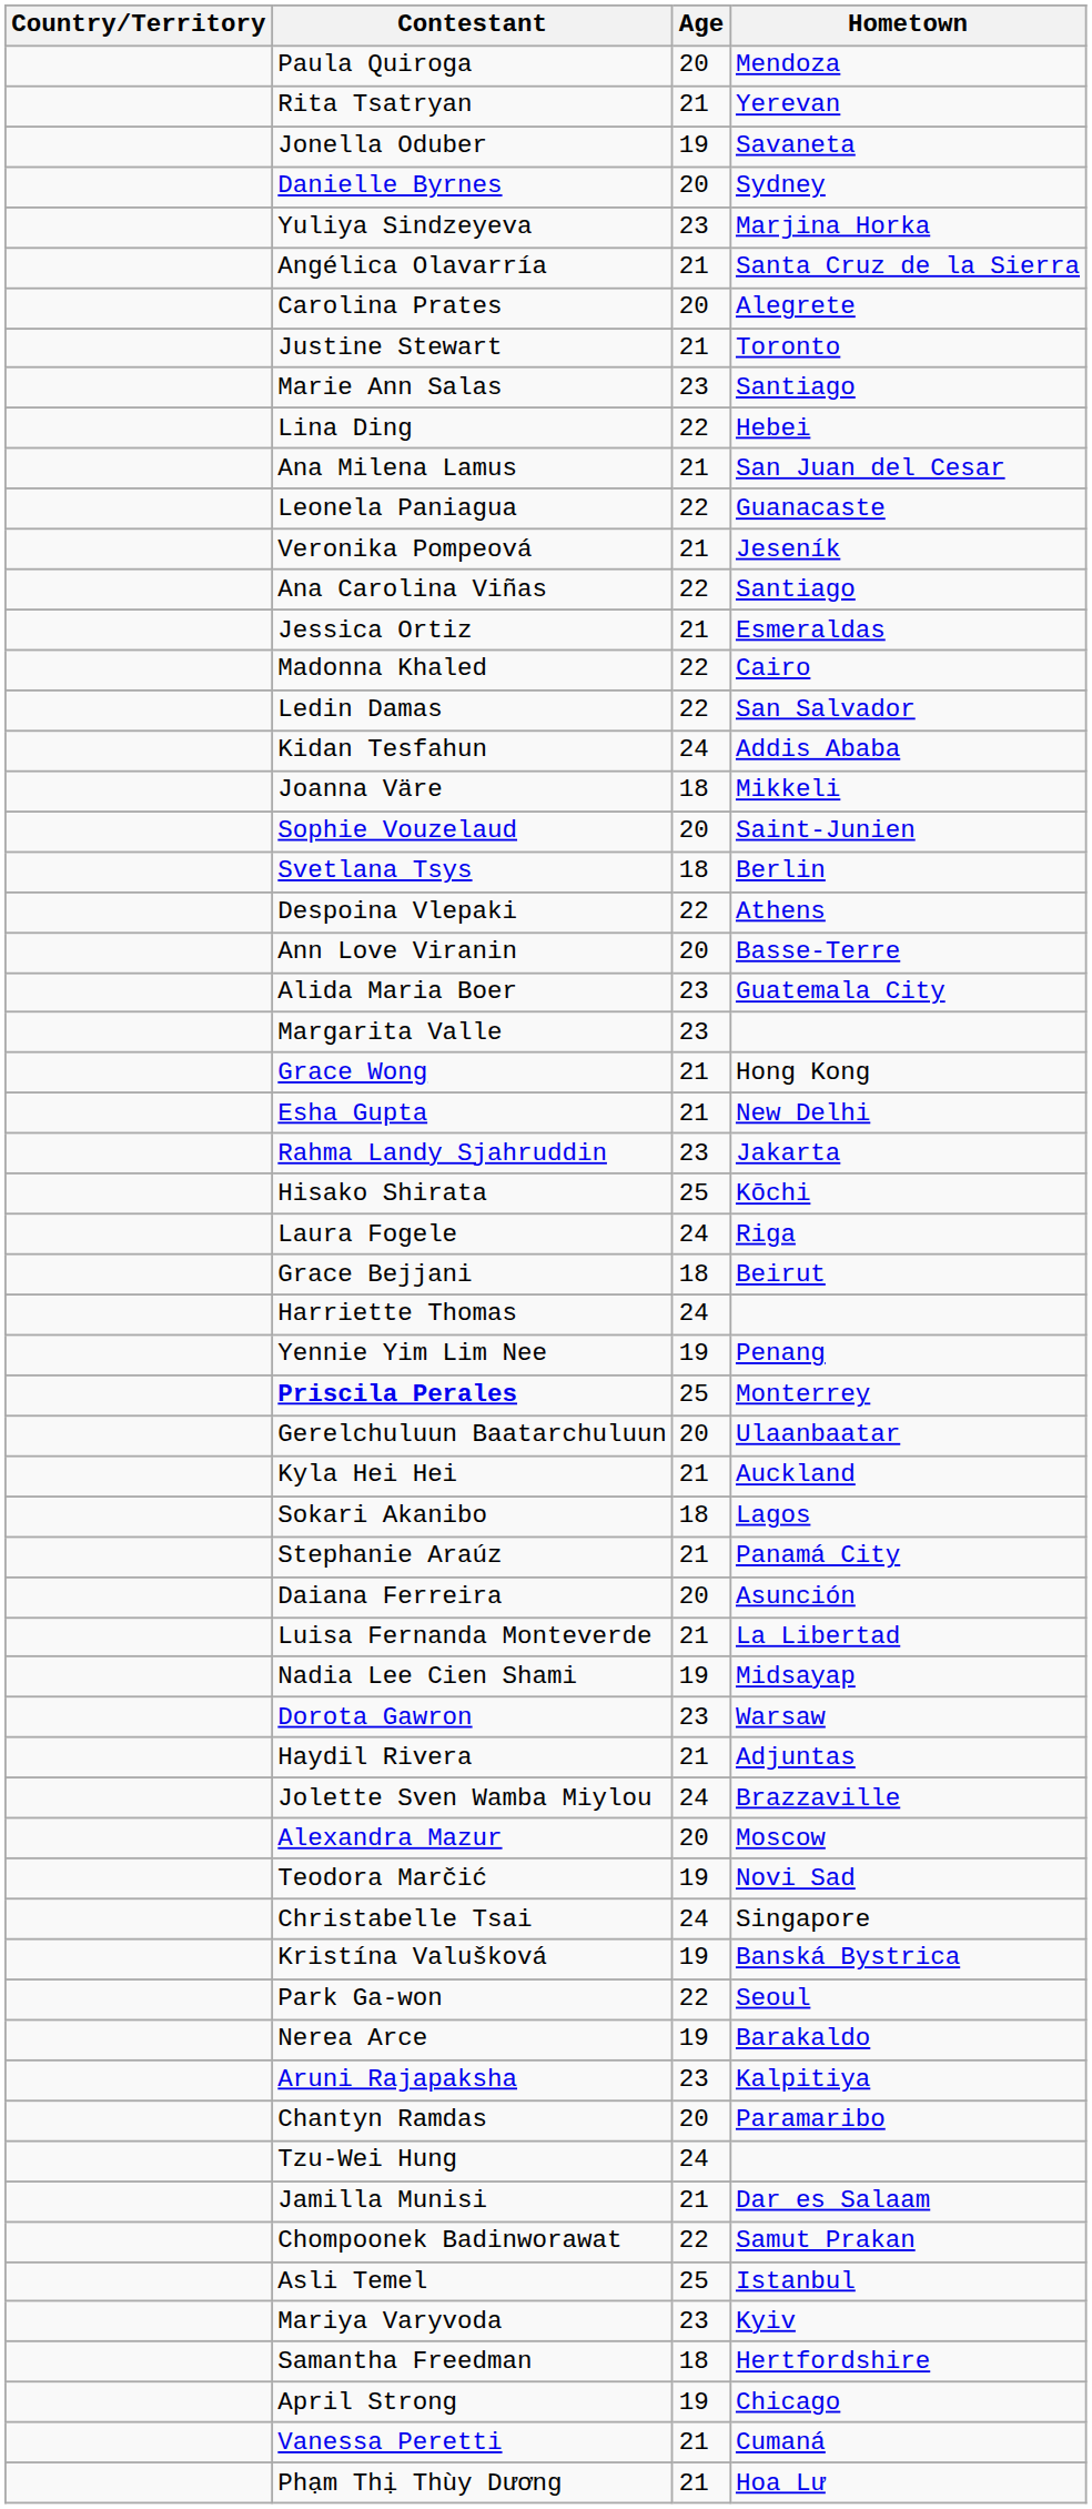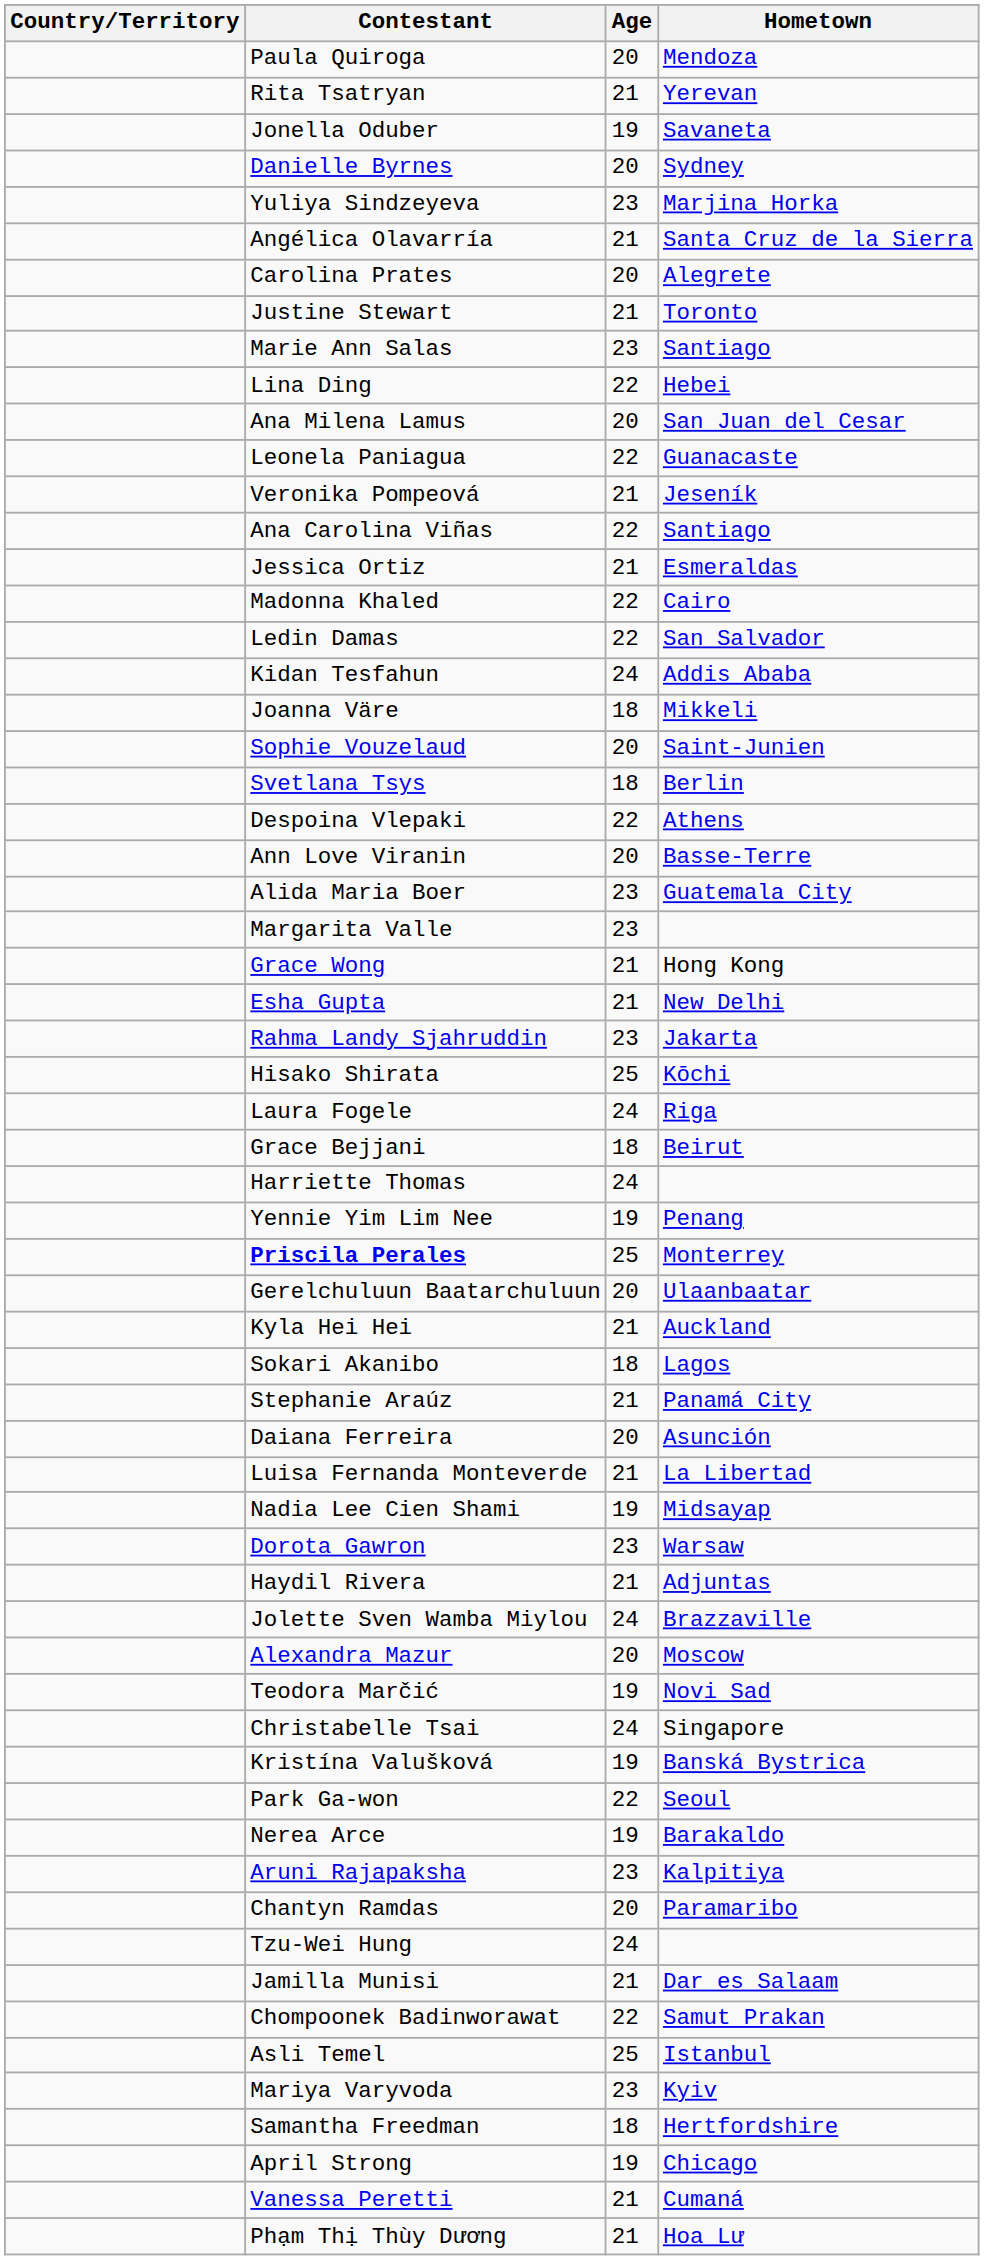 <table class="wikitable sortable" style="font-size:95%;">
 <tr>
 <th>Country/Territory</th>
 <th>Contestant</th>
 <th>Age</th>
 <th>Hometown</th>
 </tr>
 <tr>
 <td></td>
 <td>Paula Quiroga</td>
 <td>20</td>
 <td><a href='#'>Mendoza</a></td>
 </tr>
 <tr>
 <td></td>
 <td>Rita Tsatryan</td>
 <td>21</td>
 <td><a href='#'>Yerevan</a></td>
 </tr>
 <tr>
 <td></td>
 <td>Jonella Oduber</td>
 <td>19</td>
 <td><a href='#'>Savaneta</a></td>
 </tr>
 <tr>
 <td></td>
 <td><a href='#'>Danielle Byrnes</a></td>
 <td>20</td>
 <td><a href='#'>Sydney</a></td>
 </tr>
 <tr>
 <td></td>
 <td>Yuliya Sindzeyeva</td>
 <td>23</td>
 <td><a href='#'>Marjina Horka</a></td>
 </tr>
 <tr>
 <td></td>
 <td>Angélica Olavarría</td>
 <td>21</td>
 <td><a href='#'>Santa Cruz de la Sierra</a></td>
 </tr>
 <tr>
 <td></td>
 <td>Carolina Prates</td>
 <td>20</td>
 <td><a href='#'>Alegrete</a></td>
 </tr>
 <tr>
 <td></td>
 <td>Justine Stewart</td>
 <td>21</td>
 <td><a href='#'>Toronto</a></td>
 </tr>
 <tr>
 <td></td>
 <td>Marie Ann Salas</td>
 <td>23</td>
 <td><a href='#'>Santiago</a></td>
 </tr>
 <tr>
 <td></td>
 <td>Lina Ding</td>
 <td>22</td>
 <td><a href='#'>Hebei</a></td>
 </tr>
 <tr>
 <td></td>
 <td>Ana Milena Lamus</td>
-<td>21</td>
+<td>20</td>
 <td><a href='#'>San Juan del Cesar</a></td>
 </tr>
 <tr>
 <td></td>
 <td>Leonela Paniagua</td>
 <td>22</td>
 <td><a href='#'>Guanacaste</a></td>
 </tr>
 <tr>
 <td></td>
 <td>Veronika Pompeová</td>
 <td>21</td>
 <td><a href='#'>Jeseník</a></td>
 </tr>
 <tr>
 <td></td>
 <td>Ana Carolina Viñas</td>
 <td>22</td>
 <td><a href='#'>Santiago</a></td>
 </tr>
 <tr>
 <td></td>
 <td>Jessica Ortiz</td>
 <td>21</td>
 <td><a href='#'>Esmeraldas</a></td>
 </tr>
 <tr>
 <td></td>
 <td>Madonna Khaled</td>
 <td>22</td>
 <td><a href='#'>Cairo</a></td>
 </tr>
 <tr>
 <td></td>
 <td>Ledin Damas</td>
 <td>22</td>
 <td><a href='#'>San Salvador</a></td>
 </tr>
 <tr>
 <td></td>
 <td>Kidan Tesfahun</td>
 <td>24</td>
 <td><a href='#'>Addis Ababa</a></td>
 </tr>
 <tr>
 <td></td>
 <td>Joanna Väre</td>
 <td>18</td>
 <td><a href='#'>Mikkeli</a></td>
 </tr>
 <tr>
 <td></td>
 <td><a href='#'>Sophie Vouzelaud</a></td>
 <td>20</td>
 <td><a href='#'>Saint-Junien</a></td>
 </tr>
 <tr>
 <td></td>
 <td><a href='#'>Svetlana Tsys</a></td>
 <td>18</td>
 <td><a href='#'>Berlin</a></td>
 </tr>
 <tr>
 <td></td>
 <td>Despoina Vlepaki</td>
 <td>22</td>
 <td><a href='#'>Athens</a></td>
 </tr>
 <tr>
 <td></td>
 <td>Ann Love Viranin</td>
 <td>20</td>
 <td><a href='#'>Basse-Terre</a></td>
 </tr>
 <tr>
 <td></td>
 <td>Alida Maria Boer</td>
 <td>23</td>
 <td><a href='#'>Guatemala City</a></td>
 </tr>
 <tr>
 <td></td>
 <td>Margarita Valle</td>
 <td>23</td>
 <td></td>
 </tr>
 <tr>
 <td></td>
 <td><a href='#'>Grace Wong</a></td>
 <td>21</td>
 <td>Hong Kong</td>
 </tr>
 <tr>
 <td></td>
 <td><a href='#'>Esha Gupta</a></td>
 <td>21</td>
 <td><a href='#'>New Delhi</a></td>
 </tr>
 <tr>
 <td></td>
 <td><a href='#'>Rahma Landy Sjahruddin</a></td>
 <td>23</td>
 <td><a href='#'>Jakarta</a></td>
 </tr>
 <tr>
 <td></td>
 <td>Hisako Shirata</td>
 <td>25</td>
 <td><a href='#'>Kōchi</a></td>
 </tr>
 <tr>
 <td></td>
 <td>Laura Fogele</td>
 <td>24</td>
 <td><a href='#'>Riga</a></td>
 </tr>
 <tr>
 <td></td>
 <td>Grace Bejjani</td>
 <td>18</td>
 <td><a href='#'>Beirut</a></td>
 </tr>
 <tr>
 <td></td>
 <td>Harriette Thomas</td>
 <td>24</td>
 <td></td>
 </tr>
 <tr>
 <td></td>
 <td>Yennie Yim Lim Nee</td>
 <td>19</td>
 <td><a href='#'>Penang</a></td>
 </tr>
 <tr>
 <td><strong></strong></td>
 <td><strong><a href='#'>Priscila Perales</a></strong></td>
 <td>25</td>
 <td><a href='#'>Monterrey</a></td>
 </tr>
 <tr>
 <td></td>
 <td>Gerelchuluun Baatarchuluun</td>
 <td>20</td>
 <td><a href='#'>Ulaanbaatar</a></td>
 </tr>
 <tr>
 <td></td>
 <td>Kyla Hei Hei</td>
 <td>21</td>
 <td><a href='#'>Auckland</a></td>
 </tr>
 <tr>
 <td></td>
 <td>Sokari Akanibo</td>
 <td>18</td>
 <td><a href='#'>Lagos</a></td>
 </tr>
 <tr>
 <td></td>
 <td>Stephanie Araúz</td>
 <td>21</td>
 <td><a href='#'>Panamá City</a></td>
 </tr>
 <tr>
 <td></td>
 <td>Daiana Ferreira</td>
 <td>20</td>
 <td><a href='#'>Asunción</a></td>
 </tr>
 <tr>
 <td></td>
 <td>Luisa Fernanda Monteverde</td>
 <td>21</td>
 <td><a href='#'>La Libertad</a></td>
 </tr>
 <tr>
 <td></td>
 <td>Nadia Lee Cien Shami</td>
 <td>19</td>
 <td><a href='#'>Midsayap</a></td>
 </tr>
 <tr>
 <td></td>
 <td><a href='#'>Dorota Gawron</a></td>
 <td>23</td>
 <td><a href='#'>Warsaw</a></td>
 </tr>
 <tr>
 <td></td>
 <td>Haydil Rivera</td>
 <td>21</td>
 <td><a href='#'>Adjuntas</a></td>
 </tr>
 <tr>
 <td></td>
 <td>Jolette Sven Wamba Miylou</td>
 <td>24</td>
 <td><a href='#'>Brazzaville</a></td>
 </tr>
 <tr>
 <td></td>
 <td><a href='#'>Alexandra Mazur</a></td>
 <td>20</td>
 <td><a href='#'>Moscow</a></td>
 </tr>
 <tr>
 <td></td>
 <td>Teodora Marčić</td>
 <td>19</td>
 <td><a href='#'>Novi Sad</a></td>
 </tr>
 <tr>
 <td></td>
 <td>Christabelle Tsai</td>
 <td>24</td>
 <td>Singapore</td>
 </tr>
 <tr>
 <td></td>
 <td>Kristína Valušková</td>
 <td>19</td>
 <td><a href='#'>Banská Bystrica</a></td>
 </tr>
 <tr>
 <td></td>
 <td>Park Ga-won</td>
 <td>22</td>
 <td><a href='#'>Seoul</a></td>
 </tr>
 <tr>
 <td></td>
 <td>Nerea Arce</td>
 <td>19</td>
 <td><a href='#'>Barakaldo</a></td>
 </tr>
 <tr>
 <td></td>
 <td><a href='#'>Aruni Rajapaksha</a></td>
 <td>23</td>
 <td><a href='#'>Kalpitiya</a></td>
 </tr>
 <tr>
 <td></td>
 <td>Chantyn Ramdas</td>
 <td>20</td>
 <td><a href='#'>Paramaribo</a></td>
 </tr>
 <tr>
 <td></td>
 <td>Tzu-Wei Hung</td>
 <td>24</td>
 <td></td>
 </tr>
 <tr>
 <td></td>
 <td>Jamilla Munisi</td>
 <td>21</td>
 <td><a href='#'>Dar es Salaam</a></td>
 </tr>
 <tr>
 <td></td>
 <td>Chompoonek Badinworawat</td>
 <td>22</td>
 <td><a href='#'>Samut Prakan</a></td>
 </tr>
 <tr>
 <td></td>
 <td>Asli Temel</td>
 <td>25</td>
 <td><a href='#'>Istanbul</a></td>
 </tr>
 <tr>
 <td></td>
 <td>Mariya Varyvoda</td>
 <td>23</td>
 <td><a href='#'>Kyiv</a></td>
 </tr>
 <tr>
 <td></td>
 <td>Samantha Freedman</td>
 <td>18</td>
 <td><a href='#'>Hertfordshire</a></td>
 </tr>
 <tr>
 <td></td>
 <td>April Strong</td>
 <td>19</td>
 <td><a href='#'>Chicago</a></td>
 </tr>
 <tr>
 <td></td>
 <td><a href='#'>Vanessa Peretti</a></td>
 <td>21</td>
 <td><a href='#'>Cumaná</a></td>
 </tr>
 <tr>
 <td></td>
 <td>Phạm Thị Thùy Dương</td>
 <td>21</td>
 <td><a href='#'>Hoa Lư</a></td>
 </tr>
 </table>
